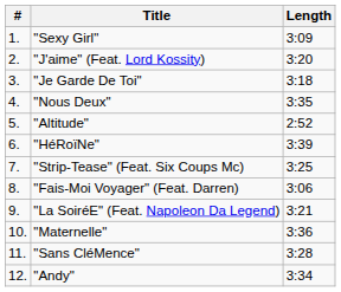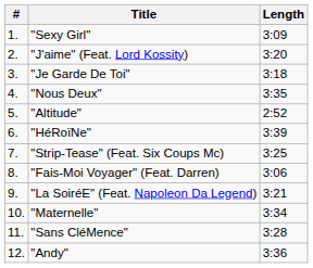 <table class="wikitable">
 <tr>
 <th>#</th>
 <th>Title</th>
 <th>Length</th>
 </tr>
 <tr>
 <td>1.</td>
 <td>"Sexy Girl"</td>
 <td>3:09</td>
 </tr>
 <tr>
 <td>2.</td>
 <td>"J'aime" (Feat. <a href='#'>Lord Kossity</a>)</td>
 <td>3:20</td>
 </tr>
 <tr>
 <td>3.</td>
 <td>"Je Garde De Toi"</td>
 <td>3:18</td>
 </tr>
 <tr>
 <td>4.</td>
 <td>"Nous Deux"</td>
 <td>3:35</td>
 </tr>
 <tr>
 <td>5.</td>
 <td>"Altitude"</td>
 <td>2:52</td>
 </tr>
 <tr>
 <td>6.</td>
 <td>"HéRoïNe"</td>
 <td>3:39</td>
 </tr>
 <tr>
 <td>7.</td>
 <td>"Strip-Tease" (Feat. Six Coups Mc)</td>
 <td>3:25</td>
 </tr>
 <tr>
 <td>8.</td>
 <td>"Fais-Moi Voyager" (Feat. Darren)</td>
 <td>3:06</td>
 </tr>
 <tr>
 <td>9.</td>
 <td>"La SoiréE" (Feat. <a href='#'>Napoleon Da Legend</a>)</td>
 <td>3:21</td>
 </tr>
 <tr>
 <td>10.</td>
 <td>"Maternelle"</td>
-<td>3:36</td>
+<td>3:34</td>
 </tr>
 <tr>
 <td>11.</td>
 <td>"Sans CléMence"</td>
 <td>3:28</td>
 </tr>
 <tr>
 <td>12.</td>
 <td>"Andy"</td>
-<td>3:34</td>
+<td>3:36</td>
 </tr>
 </table>
